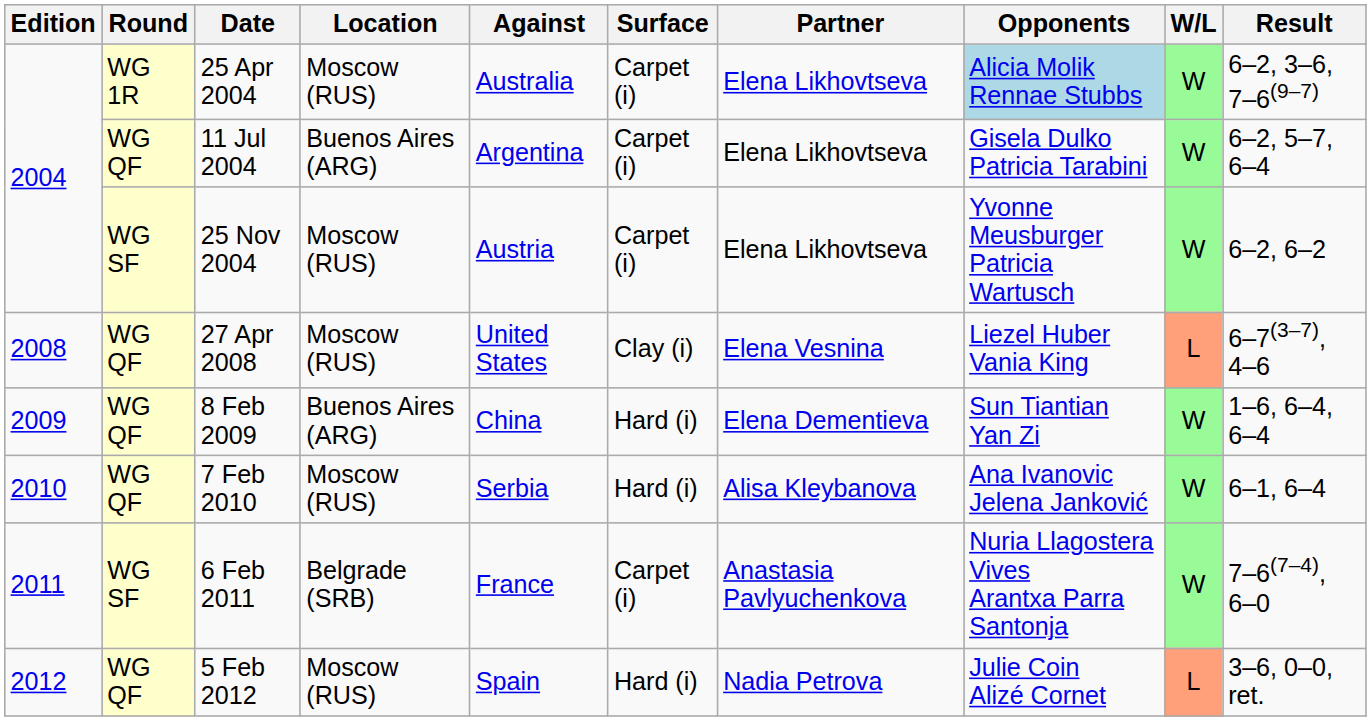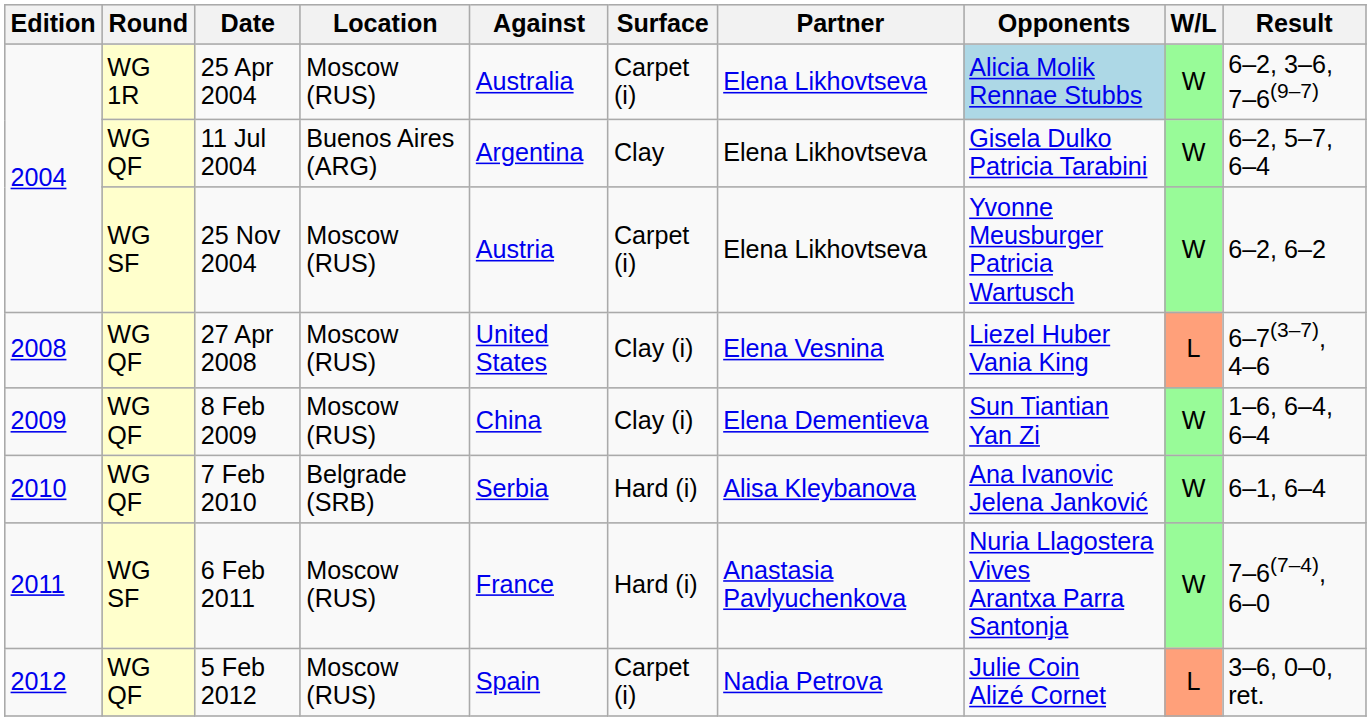 <table class=wikitable>
 <tr>
 <th>Edition</th>
 <th>Round</th>
 <th>Date</th>
 <th>Location</th>
 <th>Against</th>
 <th>Surface</th>
 <th>Partner</th>
 <th>Opponents</th>
 <th>W/L</th>
 <th>Result</th>
 </tr>
 <tr>
 <td rowspan=3><a href='#'>2004</a></td>
 <td bgcolor=ffffcc>WG 1R</td>
 <td>25 Apr 2004</td>
 <td>Moscow (RUS)</td>
 <td> <a href='#'>Australia</a></td>
 <td>Carpet (i)</td>
 <td><a href='#'>Elena Likhovtseva</a></td>
 <td style="background: lightblue;"><a href='#'>Alicia Molik</a><br><a href='#'>Rennae Stubbs</a></td>
 <td align=center bgcolor=98FB98>W</td>
 <td>6–2, 3–6, 7–6<sup>(9–7)</sup></td>
 </tr>
 <tr>
 <td bgcolor=ffffcc>WG QF</td>
 <td>11 Jul 2004</td>
 <td>Buenos Aires (ARG)</td>
 <td> <a href='#'>Argentina</a></td>
-<td>Carpet (i)</td>
+<td>Clay</td>
 <td>Elena Likhovtseva</td>
 <td><a href='#'>Gisela Dulko</a><br><a href='#'>Patricia Tarabini</a></td>
 <td align=center bgcolor=98FB98>W</td>
 <td>6–2, 5–7, 6–4</td>
 </tr>
 <tr>
 <td bgcolor=ffffcc>WG SF</td>
 <td>25 Nov 2004</td>
 <td>Moscow (RUS)</td>
 <td> <a href='#'>Austria</a></td>
 <td>Carpet (i)</td>
 <td>Elena Likhovtseva</td>
 <td><a href='#'>Yvonne Meusburger</a><br><a href='#'>Patricia Wartusch</a></td>
 <td align=center bgcolor=98FB98>W</td>
 <td>6–2, 6–2</td>
 </tr>
 <tr>
 <td><a href='#'>2008</a></td>
 <td bgcolor=ffffcc>WG QF</td>
 <td>27 Apr 2008</td>
 <td>Moscow (RUS)</td>
 <td> <a href='#'>United States</a></td>
 <td>Clay (i)</td>
 <td><a href='#'>Elena Vesnina</a></td>
 <td><a href='#'>Liezel Huber</a><br><a href='#'>Vania King</a></td>
 <td align=center bgcolor=FFA07A>L</td>
 <td>6–7<sup>(3–7)</sup>, 4–6</td>
 </tr>
 <tr>
 <td><a href='#'>2009</a></td>
 <td bgcolor=ffffcc>WG QF</td>
 <td>8 Feb 2009</td>
-<td>Buenos Aires (ARG)</td>
+<td>Moscow (RUS)</td>
 <td> <a href='#'>China</a></td>
-<td>Hard (i)</td>
+<td>Clay (i)</td>
 <td><a href='#'>Elena Dementieva</a></td>
 <td><a href='#'>Sun Tiantian</a><br><a href='#'>Yan Zi</a></td>
 <td align=center bgcolor=98FB98>W</td>
 <td>1–6, 6–4, 6–4</td>
 </tr>
 <tr>
 <td><a href='#'>2010</a></td>
 <td bgcolor=ffffcc>WG QF</td>
 <td>7 Feb 2010</td>
-<td>Moscow (RUS)</td>
+<td>Belgrade (SRB)</td>
 <td> <a href='#'>Serbia</a></td>
 <td>Hard (i)</td>
 <td><a href='#'>Alisa Kleybanova</a></td>
 <td><a href='#'>Ana Ivanovic</a><br><a href='#'>Jelena Janković</a></td>
 <td align=center bgcolor=98FB98>W</td>
 <td>6–1, 6–4</td>
 </tr>
 <tr>
 <td><a href='#'>2011</a></td>
 <td bgcolor=ffffcc>WG SF</td>
 <td>6 Feb 2011</td>
-<td>Belgrade (SRB)</td>
+<td>Moscow (RUS)</td>
 <td> <a href='#'>France</a></td>
-<td>Carpet (i)</td>
+<td>Hard (i)</td>
 <td><a href='#'>Anastasia Pavlyuchenkova</a></td>
 <td><a href='#'>Nuria Llagostera Vives</a><br><a href='#'>Arantxa Parra Santonja</a></td>
 <td align=center bgcolor=98FB98>W</td>
 <td>7–6<sup>(7–4)</sup>, 6–0</td>
 </tr>
 <tr>
 <td><a href='#'>2012</a></td>
 <td bgcolor=ffffcc>WG QF</td>
 <td>5 Feb 2012</td>
 <td>Moscow (RUS)</td>
 <td> <a href='#'>Spain</a></td>
-<td>Hard (i)</td>
+<td>Carpet (i)</td>
 <td><a href='#'>Nadia Petrova</a></td>
 <td><a href='#'>Julie Coin</a><br><a href='#'>Alizé Cornet</a></td>
 <td align=center bgcolor=FFA07A>L</td>
 <td>3–6, 0–0, ret.</td>
 </tr>
 </table>
